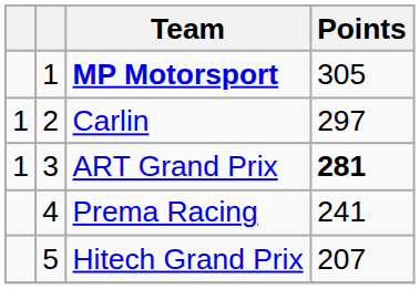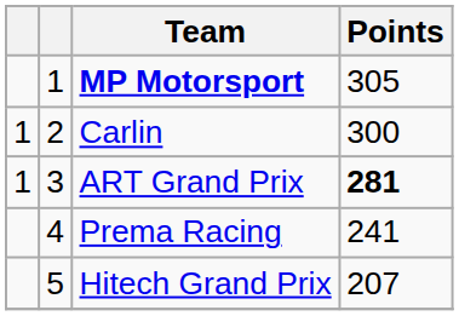 <table class="wikitable" style="font-size: 85%;">
 <tr>
 <th></th>
 <th></th>
 <th>Team</th>
 <th>Points</th>
 </tr>
 <tr>
 <td align="left"></td>
 <td align="center">1</td>
 <td> <strong><a href='#'>MP Motorsport</a></strong></td>
 <td>305</td>
 </tr>
 <tr>
 <td align="left"> 1</td>
 <td align="center">2</td>
 <td> <a href='#'>Carlin</a></td>
-<td>297</td>
+<td>300</td>
 </tr>
 <tr>
 <td align="left"> 1</td>
 <td align="center">3</td>
 <td> <a href='#'>ART Grand Prix</a></td>
 <td><strong>281</strong></td>
 </tr>
 <tr>
 <td align="left"></td>
 <td align="center">4</td>
 <td> <a href='#'>Prema Racing</a></td>
 <td>241</td>
 </tr>
 <tr>
 <td align="left"></td>
 <td align="center">5</td>
 <td> <a href='#'>Hitech Grand Prix</a></td>
 <td>207</td>
 </tr>
 <tr>
 </tr>
 </table>
